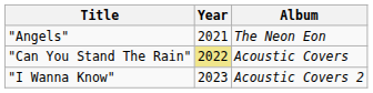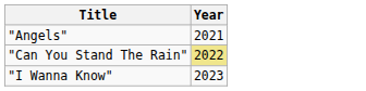 <table class="wikitable">
 <tr>
 <th>Title</th>
 <th>Year</th>
-<th>Album</th>
 </tr>
 <tr>
 <td>"Angels"<br></td>
 <td>2021</td>
-<td><em>The Neon Eon</em></td>
 </tr>
 <tr>
 <td>"Can You Stand The Rain"<br></td>
 <td style="background: khaki;">2022</td>
-<td><em>Acoustic Covers</em></td>
 </tr>
 <tr>
 <td>"I Wanna Know"<br></td>
 <td>2023</td>
-<td><em>Acoustic Covers 2</em></td>
 </tr>
 </table>
